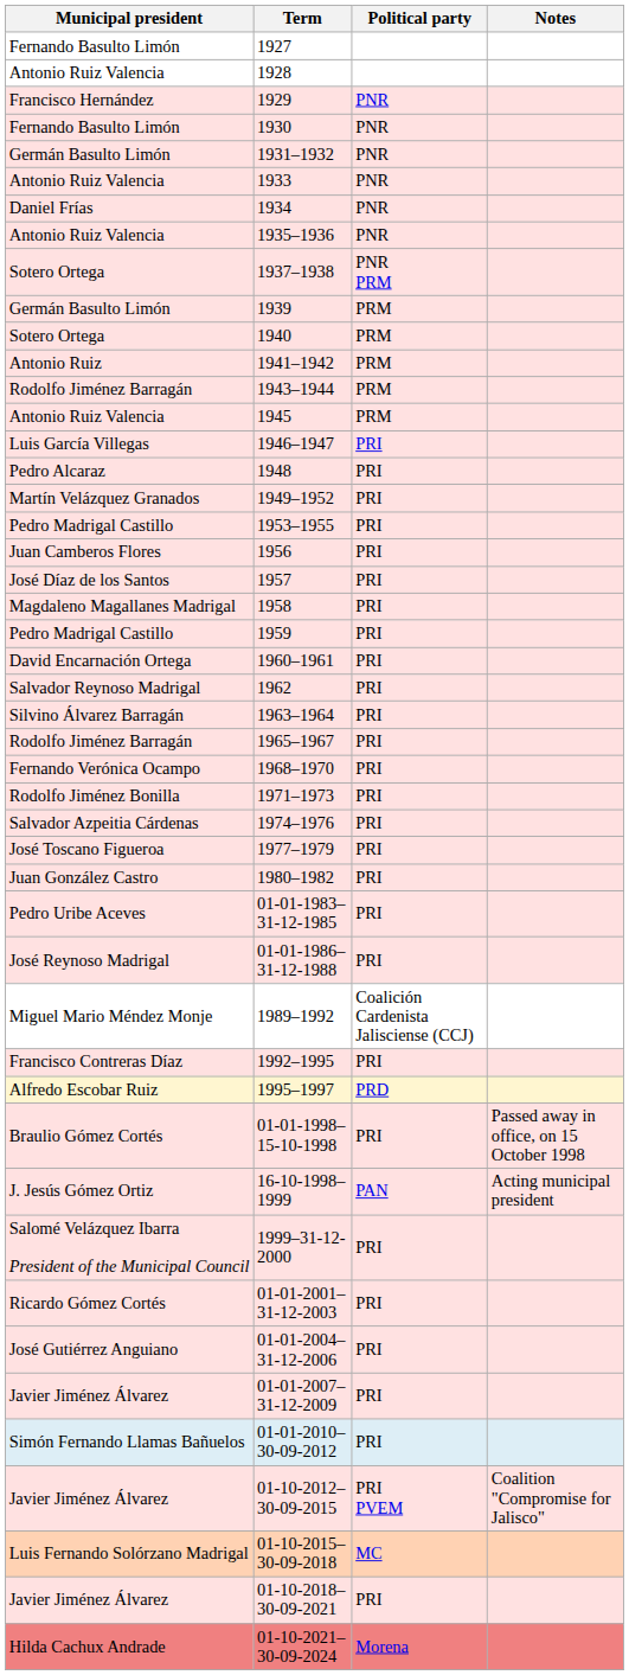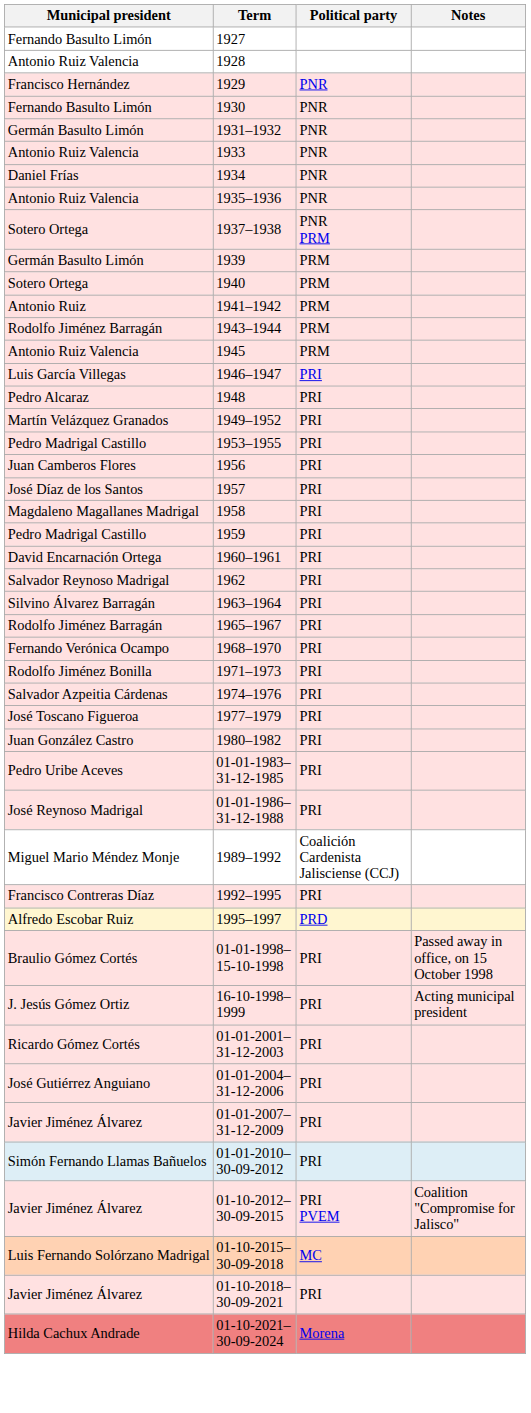 <table class="wikitable">
 <tr>
 <th>Municipal president</th>
 <th width=85px>Term</th>
 <th width=120px>Political party</th>
 <th width=120px>Notes</th>
 </tr>
 <tr style="background:#ffffff">
 <td>Fernando Basulto Limón</td>
 <td>1927</td>
 <td></td>
 <td></td>
 </tr>
 <tr style="background:#ffffff">
 <td>Antonio Ruiz Valencia</td>
 <td>1928</td>
 <td></td>
 <td></td>
 </tr>
 <tr style="background:#ffe1e1">
 <td>Francisco Hernández</td>
 <td>1929</td>
 <td><a href='#'>PNR</a> </td>
 <td></td>
 </tr>
 <tr style="background:#ffe1e1">
 <td>Fernando Basulto Limón</td>
 <td>1930</td>
 <td>PNR </td>
 <td></td>
 </tr>
 <tr style="background:#ffe1e1">
 <td>Germán Basulto Limón</td>
 <td>1931–1932</td>
 <td>PNR </td>
 <td></td>
 </tr>
 <tr style="background:#ffe1e1">
 <td>Antonio Ruiz Valencia</td>
 <td>1933</td>
 <td>PNR </td>
 <td></td>
 </tr>
 <tr style="background:#ffe1e1">
 <td>Daniel Frías</td>
 <td>1934</td>
 <td>PNR </td>
 <td></td>
 </tr>
 <tr style="background:#ffe1e1">
 <td>Antonio Ruiz Valencia</td>
 <td>1935–1936</td>
 <td>PNR </td>
 <td></td>
 </tr>
 <tr style="background:#ffe1e1">
 <td>Sotero Ortega</td>
 <td>1937–1938</td>
 <td>PNR <br> <a href='#'>PRM</a> </td>
 <td></td>
 </tr>
 <tr style="background:#ffe1e1">
 <td>Germán Basulto Limón</td>
 <td>1939</td>
 <td>PRM </td>
 <td></td>
 </tr>
 <tr style="background:#ffe1e1">
 <td>Sotero Ortega</td>
 <td>1940</td>
 <td>PRM </td>
 <td></td>
 </tr>
 <tr style="background:#ffe1e1">
 <td>Antonio Ruiz</td>
 <td>1941–1942</td>
 <td>PRM </td>
 <td></td>
 </tr>
 <tr style="background:#ffe1e1">
 <td>Rodolfo Jiménez Barragán</td>
 <td>1943–1944</td>
 <td>PRM </td>
 <td></td>
 </tr>
 <tr style="background:#ffe1e1">
 <td>Antonio Ruiz Valencia</td>
 <td>1945</td>
 <td>PRM </td>
 <td></td>
 </tr>
 <tr style="background:#ffe1e1">
 <td>Luis García Villegas</td>
 <td>1946–1947</td>
 <td><a href='#'>PRI</a> </td>
 <td></td>
 </tr>
 <tr style="background:#ffe1e1">
 <td>Pedro Alcaraz</td>
 <td>1948</td>
 <td>PRI </td>
 <td></td>
 </tr>
 <tr style="background:#ffe1e1">
 <td>Martín Velázquez Granados</td>
 <td>1949–1952</td>
 <td>PRI </td>
 <td></td>
 </tr>
 <tr style="background:#ffe1e1">
 <td>Pedro Madrigal Castillo</td>
 <td>1953–1955</td>
 <td>PRI </td>
 <td></td>
 </tr>
 <tr style="background:#ffe1e1">
 <td>Juan Camberos Flores</td>
 <td>1956</td>
 <td>PRI </td>
 <td></td>
 </tr>
 <tr style="background:#ffe1e1">
 <td>José Díaz de los Santos</td>
 <td>1957</td>
 <td>PRI </td>
 <td></td>
 </tr>
 <tr style="background:#ffe1e1">
 <td>Magdaleno Magallanes Madrigal</td>
 <td>1958</td>
 <td>PRI </td>
 <td></td>
 </tr>
 <tr style="background:#ffe1e1">
 <td>Pedro Madrigal Castillo</td>
 <td>1959</td>
 <td>PRI </td>
 <td></td>
 </tr>
 <tr style="background:#ffe1e1">
 <td>David Encarnación Ortega</td>
 <td>1960–1961</td>
 <td>PRI </td>
 <td></td>
 </tr>
 <tr style="background:#ffe1e1">
 <td>Salvador Reynoso Madrigal</td>
 <td>1962</td>
 <td>PRI </td>
 <td></td>
 </tr>
 <tr style="background:#ffe1e1">
 <td>Silvino Álvarez Barragán</td>
 <td>1963–1964</td>
 <td>PRI </td>
 <td></td>
 </tr>
 <tr style="background:#ffe1e1">
 <td>Rodolfo Jiménez Barragán</td>
 <td>1965–1967</td>
 <td>PRI </td>
 <td></td>
 </tr>
 <tr style="background:#ffe1e1">
 <td>Fernando Verónica Ocampo</td>
 <td>1968–1970</td>
 <td>PRI </td>
 <td></td>
 </tr>
 <tr style="background:#ffe1e1">
 <td>Rodolfo Jiménez Bonilla</td>
 <td>1971–1973</td>
 <td>PRI </td>
 <td></td>
 </tr>
 <tr style="background:#ffe1e1">
 <td>Salvador Azpeitia Cárdenas</td>
 <td>1974–1976</td>
 <td>PRI </td>
 <td></td>
 </tr>
 <tr style="background:#ffe1e1">
 <td>José Toscano Figueroa</td>
 <td>1977–1979</td>
 <td>PRI </td>
 <td></td>
 </tr>
 <tr style="background:#ffe1e1">
 <td>Juan González Castro</td>
 <td>1980–1982</td>
 <td>PRI </td>
 <td></td>
 </tr>
 <tr style="background:#ffe1e1">
 <td>Pedro Uribe Aceves</td>
 <td>01-01-1983–31-12-1985</td>
 <td>PRI </td>
 <td></td>
 </tr>
 <tr style="background:#ffe1e1">
 <td>José Reynoso Madrigal</td>
 <td>01-01-1986–31-12-1988</td>
 <td>PRI </td>
 <td></td>
 </tr>
 <tr style="background:#ffffff">
 <td>Miguel Mario Méndez Monje</td>
 <td>1989–1992</td>
 <td>Coalición Cardenista Jalisciense (CCJ)</td>
 <td></td>
 </tr>
 <tr style="background:#ffe1e1">
 <td>Francisco Contreras Díaz</td>
 <td>1992–1995</td>
 <td>PRI </td>
 <td></td>
 </tr>
 <tr style="background:#fff6d0">
 <td>Alfredo Escobar Ruiz</td>
 <td>1995–1997</td>
 <td><a href='#'>PRD</a> </td>
 <td></td>
 </tr>
 <tr style="background:#ffe1e1">
 <td>Braulio Gómez Cortés</td>
 <td>01-01-1998–15-10-1998</td>
 <td>PRI </td>
 <td>Passed away in office, on 15 October 1998</td>
 </tr>
 <tr style="background:#ffe1e1">
 <td>J. Jesús Gómez Ortiz</td>
 <td>16-10-1998–1999</td>
-<td><a href='#'>PAN</a> </td>
+<td>PRI </td>
 <td>Acting municipal president</td>
-</tr>
-<tr style="background:#ffe1e1">
-<td>Salomé Velázquez Ibarra<br><br><em>President of the Municipal Council</em></td>
-<td>1999–31-12-2000</td>
-<td>PRI </td>
-<td></td>
 </tr>
 <tr style="background:#ffe1e1">
 <td>Ricardo Gómez Cortés</td>
 <td>01-01-2001–31-12-2003</td>
 <td>PRI </td>
 <td></td>
 </tr>
 <tr style="background:#ffe1e1">
 <td>José Gutiérrez Anguiano</td>
 <td>01-01-2004–31-12-2006</td>
 <td>PRI </td>
 <td></td>
 </tr>
 <tr style="background:#ffe1e1">
 <td>Javier Jiménez Álvarez</td>
 <td>01-01-2007–31-12-2009</td>
 <td>PRI </td>
 <td></td>
 </tr>
 <tr style="background:#ddeef6">
 <td>Simón Fernando Llamas Bañuelos</td>
 <td>01-01-2010–30-09-2012</td>
 <td>PRI </td>
 <td></td>
 </tr>
 <tr style="background:#ffe1e1">
 <td>Javier Jiménez Álvarez</td>
 <td>01-10-2012–30-09-2015</td>
 <td>PRI <br> <a href='#'>PVEM</a> </td>
 <td>Coalition "Compromise for Jalisco"</td>
 </tr>
 <tr style="background:#ffd2b3">
 <td>Luis Fernando Solórzano Madrigal</td>
 <td>01-10-2015–30-09-2018</td>
 <td><a href='#'>MC</a> </td>
 <td></td>
 </tr>
 <tr style="background:#ffe1e1">
 <td>Javier Jiménez Álvarez</td>
 <td>01-10-2018–30-09-2021</td>
 <td>PRI </td>
 <td></td>
 </tr>
 <tr style="background:#f08080">
 <td>Hilda Cachux Andrade</td>
 <td>01-10-2021–30-09-2024</td>
 <td><a href='#'>Morena</a> </td>
 <td></td>
 </tr>
 </table>
